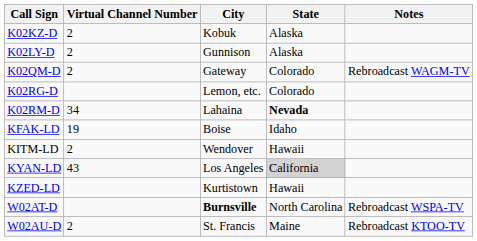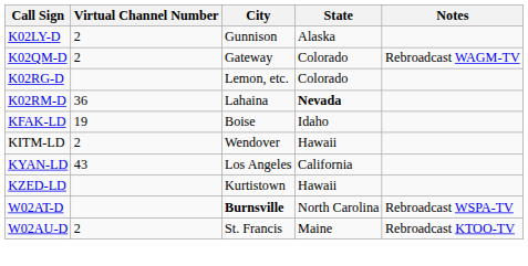 <table class="sortable wikitable">
 <tr>
 <th>Call Sign</th>
 <th>Virtual Channel Number</th>
 <th>City</th>
 <th>State</th>
 <th>Notes</th>
-</tr>
-<tr>
-<td><a href='#'>K02KZ-D</a></td>
-<td>2</td>
-<td>Kobuk</td>
-<td>Alaska</td>
-<td></td>
 </tr>
 <tr>
 <td><a href='#'>K02LY-D</a></td>
 <td>2</td>
 <td>Gunnison</td>
 <td>Alaska</td>
 <td></td>
 </tr>
 <tr>
 <td><a href='#'>K02QM-D</a></td>
 <td>2</td>
 <td>Gateway</td>
 <td>Colorado</td>
 <td>Rebroadcast <a href='#'>WAGM-TV</a></td>
 </tr>
 <tr>
 <td><a href='#'>K02RG-D</a></td>
 <td></td>
 <td>Lemon, etc.</td>
 <td>Colorado</td>
 <td></td>
 </tr>
 <tr>
 <td><a href='#'>K02RM-D</a></td>
-<td>34</td>
+<td>36</td>
 <td>Lahaina</td>
 <td><strong>Nevada</strong></td>
 <td></td>
 </tr>
 <tr>
 <td><a href='#'>KFAK-LD</a></td>
 <td>19</td>
 <td>Boise</td>
 <td>Idaho</td>
 <td></td>
 </tr>
 <tr>
 <td>KITM-LD</td>
 <td>2</td>
 <td>Wendover</td>
 <td>Hawaii</td>
 <td></td>
 </tr>
 <tr>
 <td><a href='#'>KYAN-LD</a></td>
 <td>43</td>
 <td>Los Angeles</td>
-<td style="background: lightgrey;">California</td>
+<td>California</td>
 <td></td>
 </tr>
 <tr>
 <td><a href='#'>KZED-LD</a></td>
 <td></td>
 <td>Kurtistown</td>
 <td>Hawaii</td>
 <td></td>
 </tr>
 <tr>
 <td><a href='#'>W02AT-D</a></td>
 <td></td>
 <td><strong>Burnsville</strong></td>
 <td>North Carolina</td>
 <td>Rebroadcast <a href='#'>WSPA-TV</a></td>
 </tr>
 <tr>
 <td><a href='#'>W02AU-D</a></td>
 <td>2</td>
 <td>St. Francis</td>
 <td>Maine</td>
 <td>Rebroadcast <a href='#'>KTOO-TV</a></td>
 </tr>
 </table>
